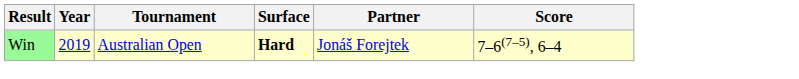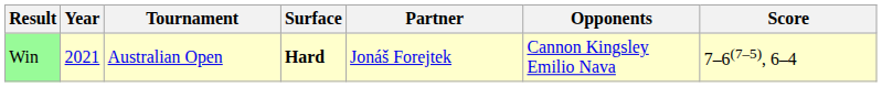 <table class="wikitable" style=font-size:97%>
 <tr>
 <th>Result</th>
 <th>Year</th>
 <th width=150>Tournament</th>
 <th>Surface</th>
 <th width=150>Partner</th>
+<th width=150>Opponents</th>
 <th width=150>Score</th>
 </tr>
 <tr style="background:#ffc;">
 <td bgcolor=98fb98>Win</td>
-<td><a href='#'>2019</a></td>
+<td><a href='#'>2021</a></td>
 <td><a href='#'>Australian Open</a></td>
 <td><strong>Hard</strong></td>
 <td> <a href='#'>Jonáš Forejtek</a></td>
+<td> <a href='#'>Cannon Kingsley</a><br>  <a href='#'>Emilio Nava</a></td>
 <td>7–6<sup>(7–5)</sup>, 6–4</td>
 </tr>
 </table>
